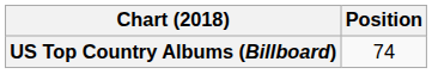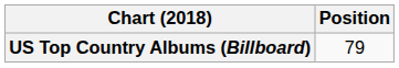 <table class="wikitable plainrowheaders" style="text-align:center">
 <tr>
 <th scope="col">Chart (2018)</th>
 <th scope="col">Position</th>
 </tr>
 <tr>
 <th scope="row">US Top Country Albums (<em>Billboard</em>)</th>
-<td>74</td>
+<td>79</td>
 </tr>
 </table>
